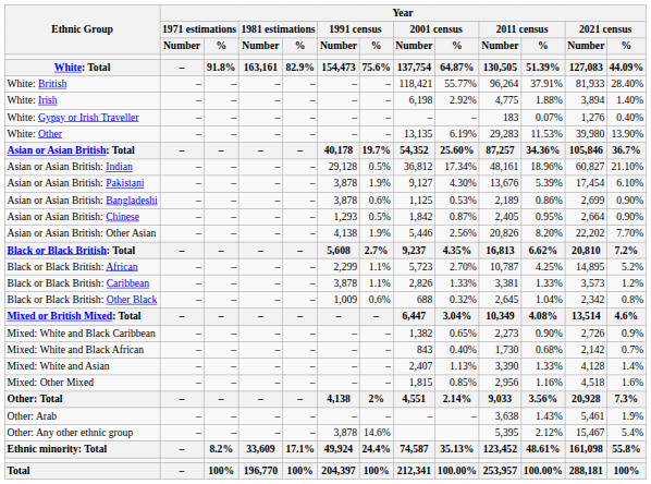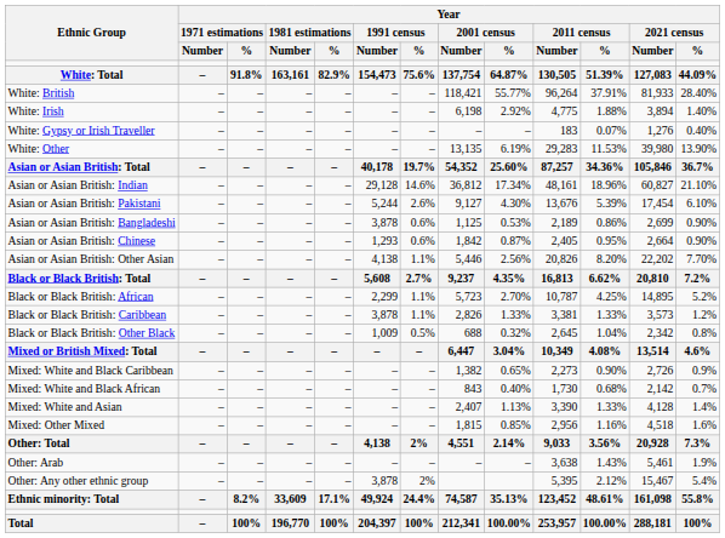 <table class="wikitable sortable" style="text-align:right">
 <tr>
 <th rowspan="3">Ethnic Group</th>
 <th colspan="12">Year</th>
 </tr>
 <tr>
 <th colspan="2">1971 estimations</th>
 <th colspan="2">1981 estimations</th>
 <th colspan="2">1991 census</th>
 <th colspan="2">2001 census</th>
 <th colspan="2">2011 census</th>
 <th colspan="2">2021 census</th>
 </tr>
 <tr>
 <th>Number</th>
 <th>%</th>
 <th>Number</th>
 <th>%</th>
 <th>Number</th>
 <th>%</th>
 <th>Number</th>
 <th>%</th>
 <th>Number</th>
 <th>%</th>
 <th>Number</th>
 <th>%</th>
 </tr>
 <tr>
 <td></td>
 <td></td>
 <td></td>
 <td></td>
 <td></td>
 <td></td>
 <td></td>
 <td></td>
 <td></td>
 <td></td>
 <td></td>
 <td></td>
 <td></td>
 </tr>
 <tr>
 <th><a href='#'>White</a>: Total</th>
 <th>–</th>
 <th>91.8%</th>
 <th>163,161</th>
 <th>82.9%</th>
 <th>154,473</th>
 <th>75.6%</th>
 <th>137,754</th>
 <th>64.87%</th>
 <th>130,505</th>
 <th>51.39%</th>
 <th>127,083</th>
 <th>44.09%</th>
 </tr>
 <tr>
 <td style="text-align:left">White: <a href='#'>British</a></td>
 <td>–</td>
 <td>–</td>
 <td>–</td>
 <td>–</td>
 <td>–</td>
 <td>–</td>
 <td>118,421</td>
 <td>55.77%</td>
 <td>96,264</td>
 <td>37.91%</td>
 <td>81,933</td>
 <td>28.40%</td>
 </tr>
 <tr>
 <td style="text-align:left">White: <a href='#'>Irish</a></td>
 <td>–</td>
 <td>–</td>
 <td>–</td>
 <td>–</td>
 <td>–</td>
 <td>–</td>
 <td>6,198</td>
 <td>2.92%</td>
 <td>4,775</td>
 <td>1.88%</td>
 <td>3,894</td>
 <td>1.40%</td>
 </tr>
 <tr>
 <td style="text-align:left">White: <a href='#'>Gypsy or Irish Traveller</a></td>
 <td>–</td>
 <td>–</td>
 <td>–</td>
 <td>–</td>
 <td>–</td>
 <td>–</td>
 <td>–</td>
 <td>–</td>
 <td>183</td>
 <td>0.07%</td>
 <td>1,276</td>
 <td>0.40%</td>
 </tr>
 <tr>
 <td style="text-align:left">White: <a href='#'>Other</a></td>
 <td>–</td>
 <td>–</td>
 <td>–</td>
 <td>–</td>
 <td>–</td>
 <td>–</td>
 <td>13,135</td>
 <td>6.19%</td>
 <td>29,283</td>
 <td>11.53%</td>
 <td>39,980</td>
 <td>13.90%</td>
 </tr>
 <tr>
 <th style="text-align:left"><a href='#'>Asian or Asian British</a>: Total</th>
 <th>–</th>
 <th>–</th>
 <th>–</th>
 <th>–</th>
 <th>40,178</th>
 <th>19.7%</th>
 <th>54,352</th>
 <th>25.60%</th>
 <th>87,257</th>
 <th>34.36%</th>
 <th>105,846</th>
 <th>36.7%</th>
 </tr>
 <tr>
 <td style="text-align:left">Asian or Asian British: <a href='#'>Indian</a></td>
 <td>–</td>
 <td>–</td>
 <td>–</td>
 <td>–</td>
 <td>29,128</td>
-<td>0.5%</td>
+<td>14.6%</td>
 <td>36,812</td>
 <td>17.34%</td>
 <td>48,161</td>
 <td>18.96%</td>
 <td>60,827</td>
 <td>21.10%</td>
 </tr>
 <tr>
 <td style="text-align:left">Asian or Asian British: <a href='#'>Pakistani</a></td>
 <td>–</td>
 <td>–</td>
 <td>–</td>
 <td>–</td>
-<td>3,878</td>
-<td>1.9%</td>
+<td>5,244</td>
+<td>2.6%</td>
 <td>9,127</td>
 <td>4.30%</td>
 <td>13,676</td>
 <td>5.39%</td>
 <td>17,454</td>
 <td>6.10%</td>
 </tr>
 <tr>
 <td style="text-align:left">Asian or Asian British: <a href='#'>Bangladeshi</a></td>
 <td>–</td>
 <td>–</td>
 <td>–</td>
 <td>–</td>
 <td>3,878</td>
 <td>0.6%</td>
 <td>1,125</td>
 <td>0.53%</td>
 <td>2,189</td>
 <td>0.86%</td>
 <td>2,699</td>
 <td>0.90%</td>
 </tr>
 <tr>
 <td style="text-align:left">Asian or Asian British: <a href='#'>Chinese</a></td>
 <td>–</td>
 <td>–</td>
 <td>–</td>
 <td>–</td>
 <td>1,293</td>
-<td>0.5%</td>
+<td>0.6%</td>
 <td>1,842</td>
 <td>0.87%</td>
 <td>2,405</td>
 <td>0.95%</td>
 <td>2,664</td>
 <td>0.90%</td>
 </tr>
 <tr>
 <td style="text-align:left">Asian or Asian British: Other Asian</td>
 <td>–</td>
 <td>–</td>
 <td>–</td>
 <td>–</td>
 <td>4,138</td>
-<td>1.9%</td>
+<td>1.1%</td>
 <td>5,446</td>
 <td>2.56%</td>
 <td>20,826</td>
 <td>8.20%</td>
 <td>22,202</td>
 <td>7.70%</td>
 </tr>
 <tr>
 <th style="text-align:left"><a href='#'>Black or Black British</a>: Total</th>
 <th>–</th>
 <th>–</th>
 <th>–</th>
 <th>–</th>
 <th>5,608</th>
 <th>2.7%</th>
 <th>9,237</th>
 <th>4.35%</th>
 <th>16,813</th>
 <th>6.62%</th>
 <th>20,810</th>
 <th>7.2%</th>
 </tr>
 <tr>
 <td style="text-align:left">Black or Black British: <a href='#'>African</a></td>
 <td>–</td>
 <td>–</td>
 <td>–</td>
 <td>–</td>
 <td>2,299</td>
 <td>1.1%</td>
 <td>5,723</td>
 <td>2.70%</td>
 <td>10,787</td>
 <td>4.25%</td>
 <td>14,895</td>
 <td>5.2%</td>
 </tr>
 <tr>
 <td style="text-align:left">Black or Black British: <a href='#'>Caribbean</a></td>
 <td>–</td>
 <td>–</td>
 <td>–</td>
 <td>–</td>
 <td>3,878</td>
 <td>1.1%</td>
 <td>2,826</td>
 <td>1.33%</td>
 <td>3,381</td>
 <td>1.33%</td>
 <td>3,573</td>
 <td>1.2%</td>
 </tr>
 <tr>
 <td style="text-align:left">Black or Black British: <a href='#'>Other Black</a></td>
 <td>–</td>
 <td>–</td>
 <td>–</td>
 <td>–</td>
 <td>1,009</td>
-<td>0.6%</td>
+<td>0.5%</td>
 <td>688</td>
 <td>0.32%</td>
 <td>2,645</td>
 <td>1.04%</td>
 <td>2,342</td>
 <td>0.8%</td>
 </tr>
 <tr>
 <th style="text-align:left"><a href='#'>Mixed or British Mixed</a>: Total</th>
 <th>–</th>
 <th>–</th>
 <th>–</th>
 <th>–</th>
 <th>–</th>
 <th>–</th>
 <th>6,447</th>
 <th>3.04%</th>
 <th>10,349</th>
 <th>4.08%</th>
 <th>13,514</th>
 <th>4.6%</th>
 </tr>
 <tr>
 <td style="text-align:left">Mixed: White and Black Caribbean</td>
 <td>–</td>
 <td>–</td>
 <td>–</td>
 <td>–</td>
 <td>–</td>
 <td>–</td>
 <td>1,382</td>
 <td>0.65%</td>
 <td>2,273</td>
 <td>0.90%</td>
 <td>2,726</td>
 <td>0.9%</td>
 </tr>
 <tr>
 <td style="text-align:left">Mixed: White and Black African</td>
 <td>–</td>
 <td>–</td>
 <td>–</td>
 <td>–</td>
 <td>–</td>
 <td>–</td>
 <td>843</td>
 <td>0.40%</td>
 <td>1,730</td>
 <td>0.68%</td>
 <td>2,142</td>
 <td>0.7%</td>
 </tr>
 <tr>
 <td style="text-align:left">Mixed: White and Asian</td>
 <td>–</td>
 <td>–</td>
 <td>–</td>
 <td>–</td>
 <td>–</td>
 <td>–</td>
 <td>2,407</td>
 <td>1.13%</td>
 <td>3,390</td>
 <td>1.33%</td>
 <td>4,128</td>
 <td>1.4%</td>
 </tr>
 <tr>
 <td style="text-align:left">Mixed: Other Mixed</td>
 <td>–</td>
 <td>–</td>
 <td>–</td>
 <td>–</td>
 <td>–</td>
 <td>–</td>
 <td>1,815</td>
 <td>0.85%</td>
 <td>2,956</td>
 <td>1.16%</td>
 <td>4,518</td>
 <td>1.6%</td>
 </tr>
 <tr>
 <th style="text-align:left">Other: Total</th>
 <th>–</th>
 <th>–</th>
 <th>–</th>
 <th>–</th>
 <th>4,138</th>
 <th>2%</th>
 <th>4,551</th>
 <th>2.14%</th>
 <th>9,033</th>
 <th>3.56%</th>
 <th>20,928</th>
 <th>7.3%</th>
 </tr>
 <tr>
 <td style="text-align:left">Other: Arab</td>
 <td>–</td>
 <td>–</td>
 <td>–</td>
 <td>–</td>
 <td>–</td>
 <td>–</td>
 <td>–</td>
 <td>–</td>
 <td>3,638</td>
 <td>1.43%</td>
 <td>5,461</td>
 <td>1.9%</td>
 </tr>
 <tr>
 <td style="text-align:left">Other: Any other ethnic group</td>
 <td>–</td>
 <td>–</td>
 <td>–</td>
 <td>–</td>
 <td>3,878</td>
-<td>14.6%</td>
+<td>2%</td>
 <td></td>
 <td></td>
 <td>5,395</td>
 <td>2.12%</td>
 <td>15,467</td>
 <td>5.4%</td>
 </tr>
 <tr>
 <th style="text-align:left">Ethnic minority: Total</th>
 <th>–</th>
 <th>8.2%</th>
 <th>33,609</th>
 <th>17.1%</th>
 <th>49,924</th>
 <th>24.4%</th>
 <th>74,587</th>
 <th>35.13%</th>
 <th>123,452</th>
 <th>48.61%</th>
 <th>161,098</th>
 <th>55.8%</th>
 </tr>
 <tr>
 <td></td>
 <td></td>
 <td></td>
 <td></td>
 <td></td>
 <td></td>
 <td></td>
 <td></td>
 <td></td>
 <td></td>
 <td></td>
 <td></td>
 <td></td>
 </tr>
 <tr>
 <th style="text-align:left">Total</th>
 <th>–</th>
 <th>100%</th>
 <th>196,770</th>
 <th>100%</th>
 <th>204,397</th>
 <th>100%</th>
 <th>212,341</th>
 <th>100.00%</th>
 <th>253,957</th>
 <th>100.00%</th>
 <th>288,181</th>
 <th>100%</th>
 </tr>
 </table>
